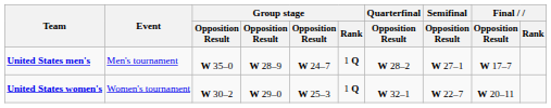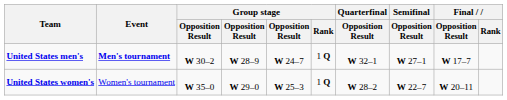 <table class=wikitable style=font-size:90%;text-align:center>
 <tr>
 <th rowspan=2>Team</th>
 <th rowspan=2>Event</th>
 <th colspan=4>Group stage</th>
 <th>Quarterfinal</th>
 <th>Semifinal</th>
 <th colspan=2>Final /  / </th>
 </tr>
 <tr style=font-size:95%>
 <th>Opposition<br>Result</th>
 <th>Opposition<br>Result</th>
 <th>Opposition<br>Result</th>
 <th>Rank</th>
 <th>Opposition<br>Result</th>
 <th>Opposition<br>Result</th>
 <th>Opposition<br>Result</th>
 <th>Rank</th>
 </tr>
 <tr>
 <td align=left><strong><a href='#'>United States men's</a></strong></td>
-<td align=left><a href='#'>Men's tournament</a></td>
-<td><br><strong>W</strong> 35–0</td>
+<td align=left><strong><a href='#'>Men's tournament</a></strong></td>
+<td><br><strong>W</strong> 30–2</td>
 <td><br><strong>W</strong> 28–9</td>
 <td><br><strong>W</strong> 24–7</td>
 <td>1 <strong>Q</strong></td>
-<td><br><strong>W</strong> 28–2</td>
+<td><br><strong>W</strong> 32–1</td>
 <td><br><strong>W</strong> 27–1</td>
 <td><br><strong>W</strong> 17–7</td>
 <td></td>
 </tr>
 <tr>
 <td align=left><strong><a href='#'>United States women's</a></strong></td>
 <td align=left><a href='#'>Women's tournament</a></td>
-<td><br><strong>W</strong> 30–2</td>
+<td><br><strong>W</strong> 35–0</td>
 <td><br><strong>W</strong> 29–0</td>
 <td><br><strong>W</strong> 25–3</td>
 <td>1 <strong>Q</strong></td>
-<td><br><strong>W</strong> 32–1</td>
+<td><br><strong>W</strong> 28–2</td>
 <td><br><strong>W</strong> 22–7</td>
 <td><br><strong>W</strong> 20–11</td>
 <td></td>
 </tr>
 </table>
